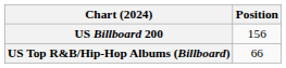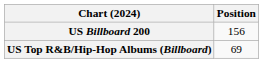 <table class="wikitable sortable plainrowheaders" style="text-align:center">
 <tr>
 <th scope="col">Chart (2024)</th>
 <th scope="col">Position</th>
 </tr>
 <tr>
 <th scope="row">US <em>Billboard</em> 200</th>
 <td>156</td>
 </tr>
 <tr>
 <th scope="row">US Top R&B/Hip-Hop Albums (<em>Billboard</em>)</th>
-<td>66</td>
+<td>69</td>
 </tr>
 </table>
